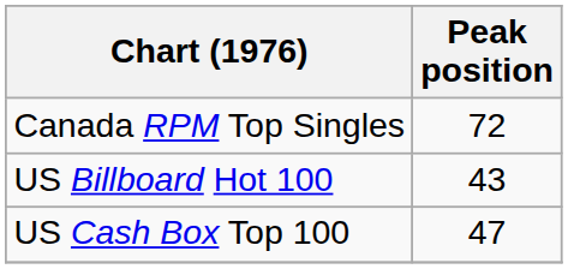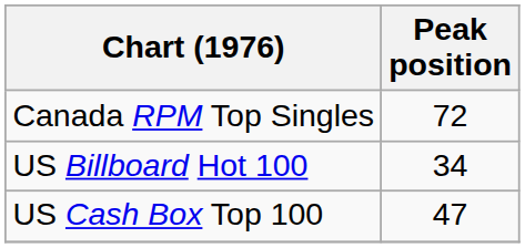 <table class="wikitable sortable">
 <tr>
 <th>Chart (1976)</th>
 <th>Peak<br>position</th>
 </tr>
 <tr>
 <td>Canada <em><a href='#'>RPM</a></em> Top Singles</td>
 <td style="text-align:center;">72</td>
 </tr>
 <tr>
 <td>US <em><a href='#'>Billboard</a></em> <a href='#'>Hot 100</a></td>
-<td style="text-align:center;">43</td>
+<td style="text-align:center;">34</td>
 </tr>
 <tr>
 <td>US <a href='#'><em>Cash Box</em></a> Top 100</td>
 <td align="center">47</td>
 </tr>
 <tr>
 </tr>
 </table>
